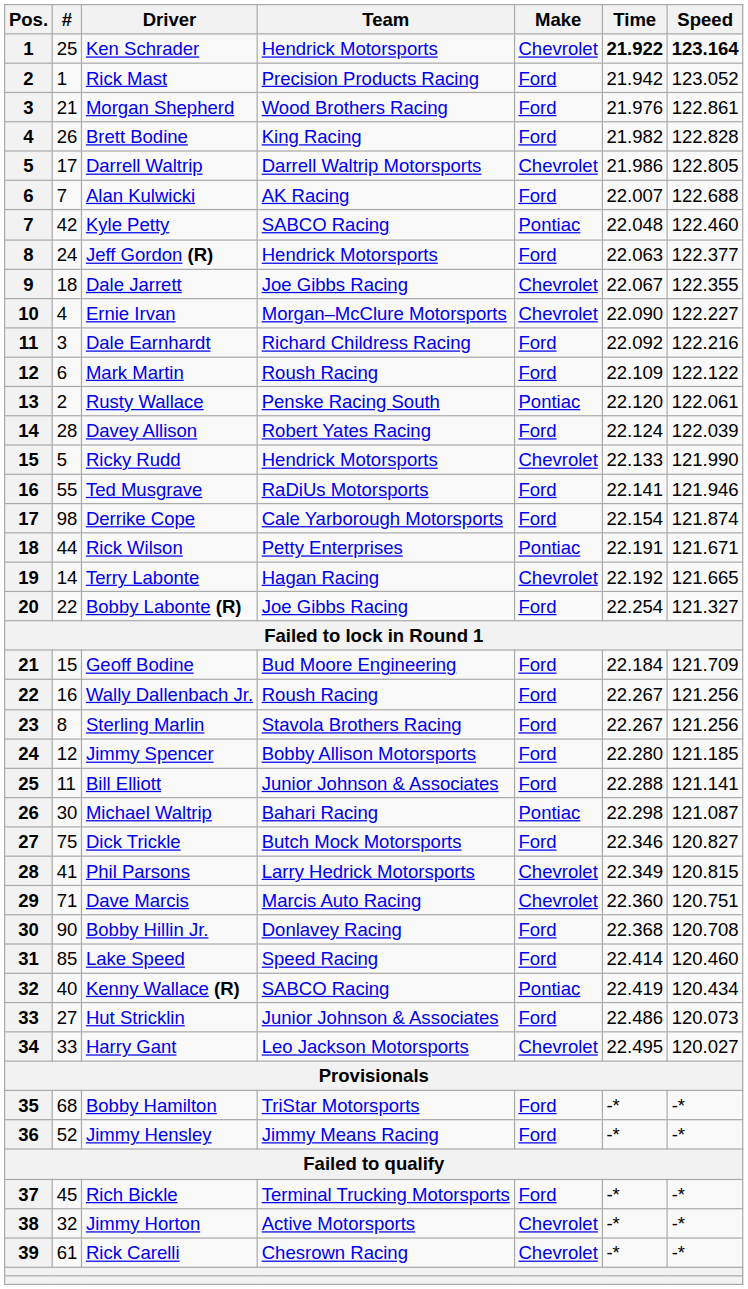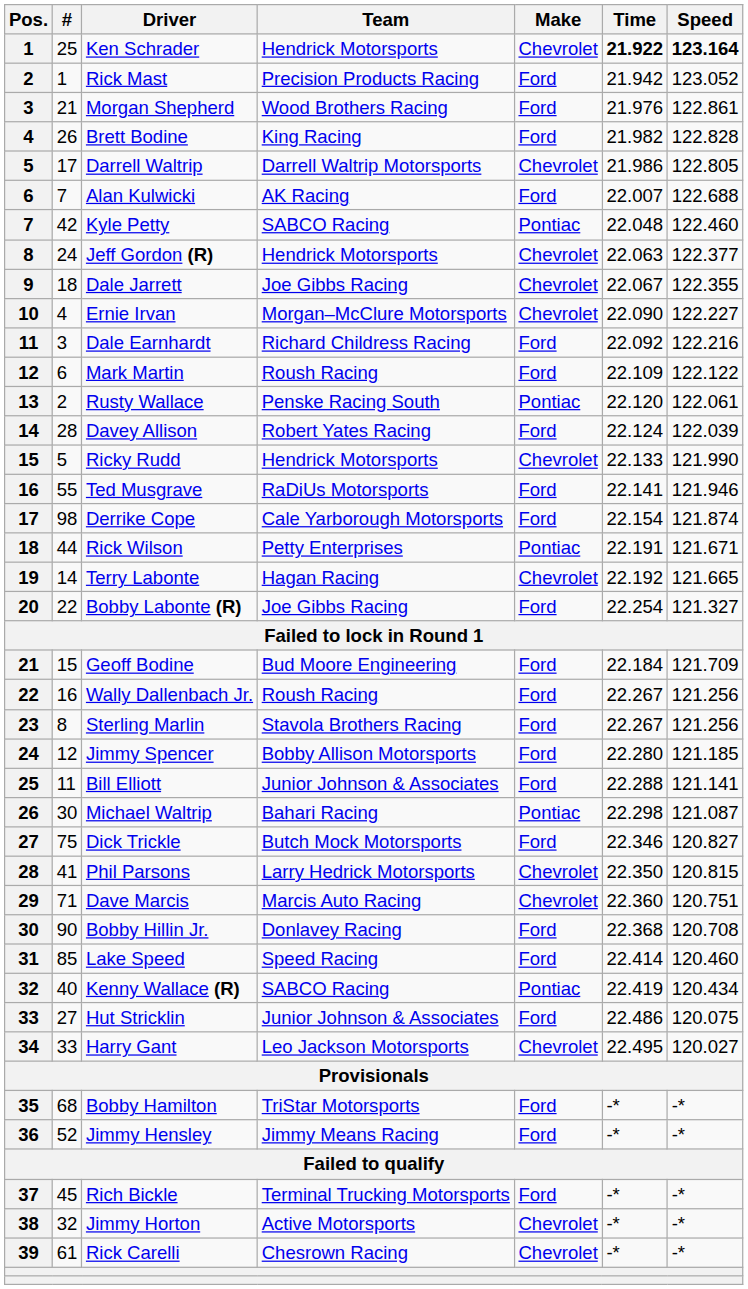 <table class="wikitable" style="font-size:95%">
 <tr>
 <th>Pos.</th>
 <th>#</th>
 <th>Driver</th>
 <th>Team</th>
 <th>Make</th>
 <th>Time</th>
 <th>Speed</th>
 </tr>
 <tr>
 <th>1</th>
 <td>25</td>
 <td><a href='#'>Ken Schrader</a></td>
 <td><a href='#'>Hendrick Motorsports</a></td>
 <td><a href='#'>Chevrolet</a></td>
 <td><strong>21.922</strong></td>
 <td><strong>123.164</strong></td>
 </tr>
 <tr>
 <th>2</th>
 <td>1</td>
 <td><a href='#'>Rick Mast</a></td>
 <td><a href='#'>Precision Products Racing</a></td>
 <td><a href='#'>Ford</a></td>
 <td>21.942</td>
 <td>123.052</td>
 </tr>
 <tr>
 <th>3</th>
 <td>21</td>
 <td><a href='#'>Morgan Shepherd</a></td>
 <td><a href='#'>Wood Brothers Racing</a></td>
 <td><a href='#'>Ford</a></td>
 <td>21.976</td>
 <td>122.861</td>
 </tr>
 <tr>
 <th>4</th>
 <td>26</td>
 <td><a href='#'>Brett Bodine</a></td>
 <td><a href='#'>King Racing</a></td>
 <td><a href='#'>Ford</a></td>
 <td>21.982</td>
 <td>122.828</td>
 </tr>
 <tr>
 <th>5</th>
 <td>17</td>
 <td><a href='#'>Darrell Waltrip</a></td>
 <td><a href='#'>Darrell Waltrip Motorsports</a></td>
 <td><a href='#'>Chevrolet</a></td>
 <td>21.986</td>
 <td>122.805</td>
 </tr>
 <tr>
 <th>6</th>
 <td>7</td>
 <td><a href='#'>Alan Kulwicki</a></td>
 <td><a href='#'>AK Racing</a></td>
 <td><a href='#'>Ford</a></td>
 <td>22.007</td>
 <td>122.688</td>
 </tr>
 <tr>
 <th>7</th>
 <td>42</td>
 <td><a href='#'>Kyle Petty</a></td>
 <td><a href='#'>SABCO Racing</a></td>
 <td><a href='#'>Pontiac</a></td>
 <td>22.048</td>
 <td>122.460</td>
 </tr>
 <tr>
 <th>8</th>
 <td>24</td>
 <td><a href='#'>Jeff Gordon</a> <strong>(R)</strong></td>
 <td><a href='#'>Hendrick Motorsports</a></td>
-<td><a href='#'>Ford</a></td>
+<td><a href='#'>Chevrolet</a></td>
 <td>22.063</td>
 <td>122.377</td>
 </tr>
 <tr>
 <th>9</th>
 <td>18</td>
 <td><a href='#'>Dale Jarrett</a></td>
 <td><a href='#'>Joe Gibbs Racing</a></td>
 <td><a href='#'>Chevrolet</a></td>
 <td>22.067</td>
 <td>122.355</td>
 </tr>
 <tr>
 <th>10</th>
 <td>4</td>
 <td><a href='#'>Ernie Irvan</a></td>
 <td><a href='#'>Morgan–McClure Motorsports</a></td>
 <td><a href='#'>Chevrolet</a></td>
 <td>22.090</td>
 <td>122.227</td>
 </tr>
 <tr>
 <th>11</th>
 <td>3</td>
 <td><a href='#'>Dale Earnhardt</a></td>
 <td><a href='#'>Richard Childress Racing</a></td>
 <td><a href='#'>Ford</a></td>
 <td>22.092</td>
 <td>122.216</td>
 </tr>
 <tr>
 <th>12</th>
 <td>6</td>
 <td><a href='#'>Mark Martin</a></td>
 <td><a href='#'>Roush Racing</a></td>
 <td><a href='#'>Ford</a></td>
 <td>22.109</td>
 <td>122.122</td>
 </tr>
 <tr>
 <th>13</th>
 <td>2</td>
 <td><a href='#'>Rusty Wallace</a></td>
 <td><a href='#'>Penske Racing South</a></td>
 <td><a href='#'>Pontiac</a></td>
 <td>22.120</td>
 <td>122.061</td>
 </tr>
 <tr>
 <th>14</th>
 <td>28</td>
 <td><a href='#'>Davey Allison</a></td>
 <td><a href='#'>Robert Yates Racing</a></td>
 <td><a href='#'>Ford</a></td>
 <td>22.124</td>
 <td>122.039</td>
 </tr>
 <tr>
 <th>15</th>
 <td>5</td>
 <td><a href='#'>Ricky Rudd</a></td>
 <td><a href='#'>Hendrick Motorsports</a></td>
 <td><a href='#'>Chevrolet</a></td>
 <td>22.133</td>
 <td>121.990</td>
 </tr>
 <tr>
 <th>16</th>
 <td>55</td>
 <td><a href='#'>Ted Musgrave</a></td>
 <td><a href='#'>RaDiUs Motorsports</a></td>
 <td><a href='#'>Ford</a></td>
 <td>22.141</td>
 <td>121.946</td>
 </tr>
 <tr>
 <th>17</th>
 <td>98</td>
 <td><a href='#'>Derrike Cope</a></td>
 <td><a href='#'>Cale Yarborough Motorsports</a></td>
 <td><a href='#'>Ford</a></td>
 <td>22.154</td>
 <td>121.874</td>
 </tr>
 <tr>
 <th>18</th>
 <td>44</td>
 <td><a href='#'>Rick Wilson</a></td>
 <td><a href='#'>Petty Enterprises</a></td>
 <td><a href='#'>Pontiac</a></td>
 <td>22.191</td>
 <td>121.671</td>
 </tr>
 <tr>
 <th>19</th>
 <td>14</td>
 <td><a href='#'>Terry Labonte</a></td>
 <td><a href='#'>Hagan Racing</a></td>
 <td><a href='#'>Chevrolet</a></td>
 <td>22.192</td>
 <td>121.665</td>
 </tr>
 <tr>
 <th>20</th>
 <td>22</td>
 <td><a href='#'>Bobby Labonte</a> <strong>(R)</strong></td>
 <td><a href='#'>Joe Gibbs Racing</a></td>
 <td><a href='#'>Ford</a></td>
 <td>22.254</td>
 <td>121.327</td>
 </tr>
 <tr>
 <th colspan="7">Failed to lock in Round 1</th>
 </tr>
 <tr>
 <th>21</th>
 <td>15</td>
 <td><a href='#'>Geoff Bodine</a></td>
 <td><a href='#'>Bud Moore Engineering</a></td>
 <td><a href='#'>Ford</a></td>
 <td>22.184</td>
 <td>121.709</td>
 </tr>
 <tr>
 <th>22</th>
 <td>16</td>
 <td><a href='#'>Wally Dallenbach Jr.</a></td>
 <td><a href='#'>Roush Racing</a></td>
 <td><a href='#'>Ford</a></td>
 <td>22.267</td>
 <td>121.256</td>
 </tr>
 <tr>
 <th>23</th>
 <td>8</td>
 <td><a href='#'>Sterling Marlin</a></td>
 <td><a href='#'>Stavola Brothers Racing</a></td>
 <td><a href='#'>Ford</a></td>
 <td>22.267</td>
 <td>121.256</td>
 </tr>
 <tr>
 <th>24</th>
 <td>12</td>
 <td><a href='#'>Jimmy Spencer</a></td>
 <td><a href='#'>Bobby Allison Motorsports</a></td>
 <td><a href='#'>Ford</a></td>
 <td>22.280</td>
 <td>121.185</td>
 </tr>
 <tr>
 <th>25</th>
 <td>11</td>
 <td><a href='#'>Bill Elliott</a></td>
 <td><a href='#'>Junior Johnson & Associates</a></td>
 <td><a href='#'>Ford</a></td>
 <td>22.288</td>
 <td>121.141</td>
 </tr>
 <tr>
 <th>26</th>
 <td>30</td>
 <td><a href='#'>Michael Waltrip</a></td>
 <td><a href='#'>Bahari Racing</a></td>
 <td><a href='#'>Pontiac</a></td>
 <td>22.298</td>
 <td>121.087</td>
 </tr>
 <tr>
 <th>27</th>
 <td>75</td>
 <td><a href='#'>Dick Trickle</a></td>
 <td><a href='#'>Butch Mock Motorsports</a></td>
 <td><a href='#'>Ford</a></td>
 <td>22.346</td>
 <td>120.827</td>
 </tr>
 <tr>
 <th>28</th>
 <td>41</td>
 <td><a href='#'>Phil Parsons</a></td>
 <td><a href='#'>Larry Hedrick Motorsports</a></td>
 <td><a href='#'>Chevrolet</a></td>
-<td>22.349</td>
+<td>22.350</td>
 <td>120.815</td>
 </tr>
 <tr>
 <th>29</th>
 <td>71</td>
 <td><a href='#'>Dave Marcis</a></td>
 <td><a href='#'>Marcis Auto Racing</a></td>
 <td><a href='#'>Chevrolet</a></td>
 <td>22.360</td>
 <td>120.751</td>
 </tr>
 <tr>
 <th>30</th>
 <td>90</td>
 <td><a href='#'>Bobby Hillin Jr.</a></td>
 <td><a href='#'>Donlavey Racing</a></td>
 <td><a href='#'>Ford</a></td>
 <td>22.368</td>
 <td>120.708</td>
 </tr>
 <tr>
 <th>31</th>
 <td>85</td>
 <td><a href='#'>Lake Speed</a></td>
 <td><a href='#'>Speed Racing</a></td>
 <td><a href='#'>Ford</a></td>
 <td>22.414</td>
 <td>120.460</td>
 </tr>
 <tr>
 <th>32</th>
 <td>40</td>
 <td><a href='#'>Kenny Wallace</a> <strong>(R)</strong></td>
 <td><a href='#'>SABCO Racing</a></td>
 <td><a href='#'>Pontiac</a></td>
 <td>22.419</td>
 <td>120.434</td>
 </tr>
 <tr>
 <th>33</th>
 <td>27</td>
 <td><a href='#'>Hut Stricklin</a></td>
 <td><a href='#'>Junior Johnson & Associates</a></td>
 <td><a href='#'>Ford</a></td>
 <td>22.486</td>
-<td>120.073</td>
+<td>120.075</td>
 </tr>
 <tr>
 <th>34</th>
 <td>33</td>
 <td><a href='#'>Harry Gant</a></td>
 <td><a href='#'>Leo Jackson Motorsports</a></td>
 <td><a href='#'>Chevrolet</a></td>
 <td>22.495</td>
 <td>120.027</td>
 </tr>
 <tr>
 <th colspan="7">Provisionals</th>
 </tr>
 <tr>
 <th>35</th>
 <td>68</td>
 <td><a href='#'>Bobby Hamilton</a></td>
 <td><a href='#'>TriStar Motorsports</a></td>
 <td><a href='#'>Ford</a></td>
 <td>-*</td>
 <td>-*</td>
 </tr>
 <tr>
 <th>36</th>
 <td>52</td>
 <td><a href='#'>Jimmy Hensley</a></td>
 <td><a href='#'>Jimmy Means Racing</a></td>
 <td><a href='#'>Ford</a></td>
 <td>-*</td>
 <td>-*</td>
 </tr>
 <tr>
 <th colspan="7">Failed to qualify</th>
 </tr>
 <tr>
 <th>37</th>
 <td>45</td>
 <td><a href='#'>Rich Bickle</a></td>
 <td><a href='#'>Terminal Trucking Motorsports</a></td>
 <td><a href='#'>Ford</a></td>
 <td>-*</td>
 <td>-*</td>
 </tr>
 <tr>
 <th>38</th>
 <td>32</td>
 <td><a href='#'>Jimmy Horton</a></td>
 <td><a href='#'>Active Motorsports</a></td>
 <td><a href='#'>Chevrolet</a></td>
 <td>-*</td>
 <td>-*</td>
 </tr>
 <tr>
 <th>39</th>
 <td>61</td>
 <td><a href='#'>Rick Carelli</a></td>
 <td><a href='#'>Chesrown Racing</a></td>
 <td><a href='#'>Chevrolet</a></td>
 <td>-*</td>
 <td>-*</td>
 </tr>
 <tr>
 <th colspan="7"></th>
 </tr>
 <tr>
 <th colspan="7"></th>
 </tr>
 </table>
